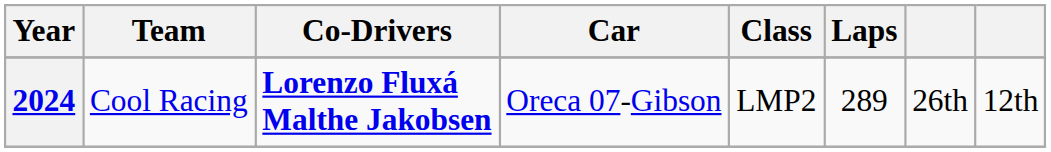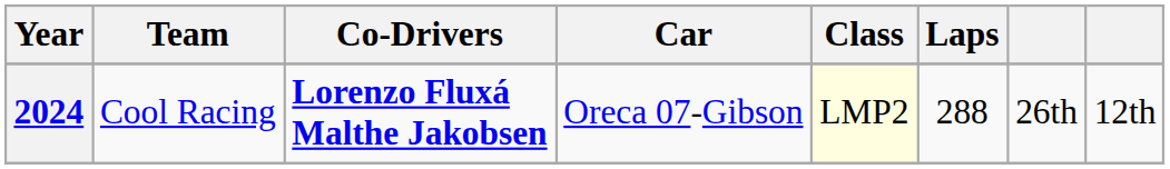 <table class="wikitable" style="text-align:center; font-size:90%">
 <tr>
 <th>Year</th>
 <th>Team</th>
 <th>Co-Drivers</th>
 <th>Car</th>
 <th>Class</th>
 <th>Laps</th>
 <th></th>
 <th></th>
 </tr>
 <tr>
 </tr>
 <tr>
 <th><a href='#'>2024</a></th>
 <td align="left"nowrap> <a href='#'>Cool Racing</a></td>
 <td align="left"nowrap><strong> <a href='#'>Lorenzo Fluxá</a><br> <a href='#'>Malthe Jakobsen</a></strong></td>
 <td align="left"nowrap><a href='#'>Oreca 07</a>-<a href='#'>Gibson</a></td>
-<td>LMP2</td>
-<td>289</td>
+<td style="background: lightyellow;">LMP2</td>
+<td>288</td>
 <td>26th</td>
 <td>12th</td>
 </tr>
 <tr>
 </tr>
 </table>
